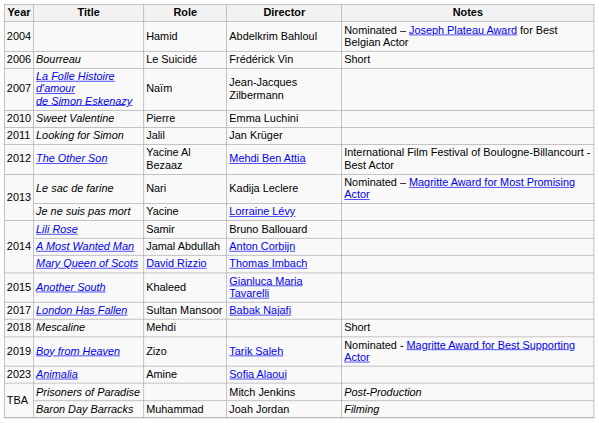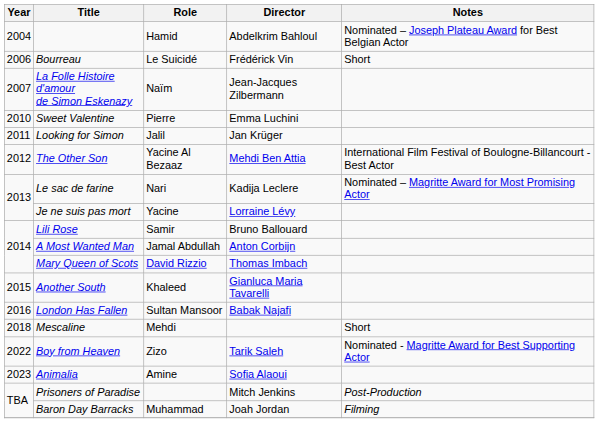 <table class="wikitable sortable">
 <tr>
 <th>Year</th>
 <th>Title</th>
 <th>Role</th>
 <th>Director</th>
 <th class="unsortable">Notes</th>
 </tr>
 <tr>
 <td>2004</td>
 <td></td>
 <td>Hamid</td>
 <td>Abdelkrim Bahloul</td>
 <td>Nominated – <a href='#'>Joseph Plateau Award</a> for Best Belgian Actor</td>
 </tr>
 <tr>
 <td>2006</td>
 <td><em>Bourreau</em></td>
 <td>Le Suicidé</td>
 <td>Frédérick Vin</td>
 <td>Short</td>
 </tr>
 <tr>
 <td>2007</td>
 <td><em><a href='#'>La Folle Histoire d'amour<br> de Simon Eskenazy</a></em></td>
 <td>Naïm</td>
 <td>Jean-Jacques Zilbermann</td>
 <td></td>
 </tr>
 <tr>
 <td>2010</td>
 <td><em>Sweet Valentine</em></td>
 <td>Pierre</td>
 <td>Emma Luchini</td>
 <td></td>
 </tr>
 <tr>
 <td>2011</td>
 <td><em>Looking for Simon</em></td>
 <td>Jalil</td>
 <td>Jan Krüger</td>
 <td></td>
 </tr>
 <tr>
 <td>2012</td>
 <td><em><a href='#'>The Other Son</a></em></td>
 <td>Yacine Al Bezaaz</td>
 <td><a href='#'>Mehdi Ben Attia</a></td>
 <td>International Film Festival of Boulogne-Billancourt - Best Actor</td>
 </tr>
 <tr>
 <td rowspan="2">2013</td>
 <td><em>Le sac de farine</em></td>
 <td>Nari</td>
 <td>Kadija Leclere</td>
 <td>Nominated – <a href='#'>Magritte Award for Most Promising Actor</a></td>
 </tr>
 <tr>
 <td><em>Je ne suis pas mort</em></td>
 <td>Yacine</td>
 <td><a href='#'>Lorraine Lévy</a></td>
 <td></td>
 </tr>
 <tr>
 <td rowspan=3>2014</td>
 <td><em><a href='#'>Lili Rose</a></em></td>
 <td>Samir</td>
 <td>Bruno Ballouard</td>
 <td></td>
 </tr>
 <tr>
 <td><em><a href='#'>A Most Wanted Man</a></em></td>
 <td>Jamal Abdullah</td>
 <td><a href='#'>Anton Corbijn</a></td>
 <td></td>
 </tr>
 <tr>
 <td><em><a href='#'>Mary Queen of Scots</a></em></td>
 <td><a href='#'>David Rizzio</a></td>
 <td><a href='#'>Thomas Imbach</a></td>
 <td></td>
 </tr>
 <tr>
 <td>2015</td>
 <td><em><a href='#'>Another South</a></em></td>
 <td>Khaleed</td>
 <td><a href='#'>Gianluca Maria Tavarelli</a></td>
 <td></td>
 </tr>
 <tr>
-<td>2017</td>
+<td>2016</td>
 <td><em><a href='#'>London Has Fallen</a></em></td>
 <td>Sultan Mansoor</td>
 <td><a href='#'>Babak Najafi</a></td>
 <td></td>
 </tr>
 <tr>
 <td>2018</td>
 <td><em>Mescaline</em></td>
 <td>Mehdi</td>
 <td></td>
 <td>Short</td>
 </tr>
 <tr>
-<td>2019</td>
+<td>2022</td>
 <td><em><a href='#'>Boy from Heaven</a></em></td>
 <td>Zizo</td>
 <td><a href='#'>Tarik Saleh</a></td>
 <td>Nominated - <a href='#'>Magritte Award for Best Supporting Actor</a></td>
 </tr>
 <tr>
 <td>2023</td>
 <td><em><a href='#'>Animalia</a></em></td>
 <td>Amine</td>
 <td><a href='#'>Sofia Alaoui</a></td>
 <td></td>
 </tr>
 <tr>
 <td rowspan=2>TBA</td>
 <td><em>Prisoners of Paradise</em></td>
 <td></td>
 <td>Mitch Jenkins</td>
 <td><em>Post-Production</em></td>
 </tr>
 <tr>
 <td><em>Baron Day Barracks</em></td>
 <td>Muhammad</td>
 <td>Joah Jordan</td>
 <td><em>Filming</em></td>
 </tr>
 <tr>
 </tr>
 </table>
